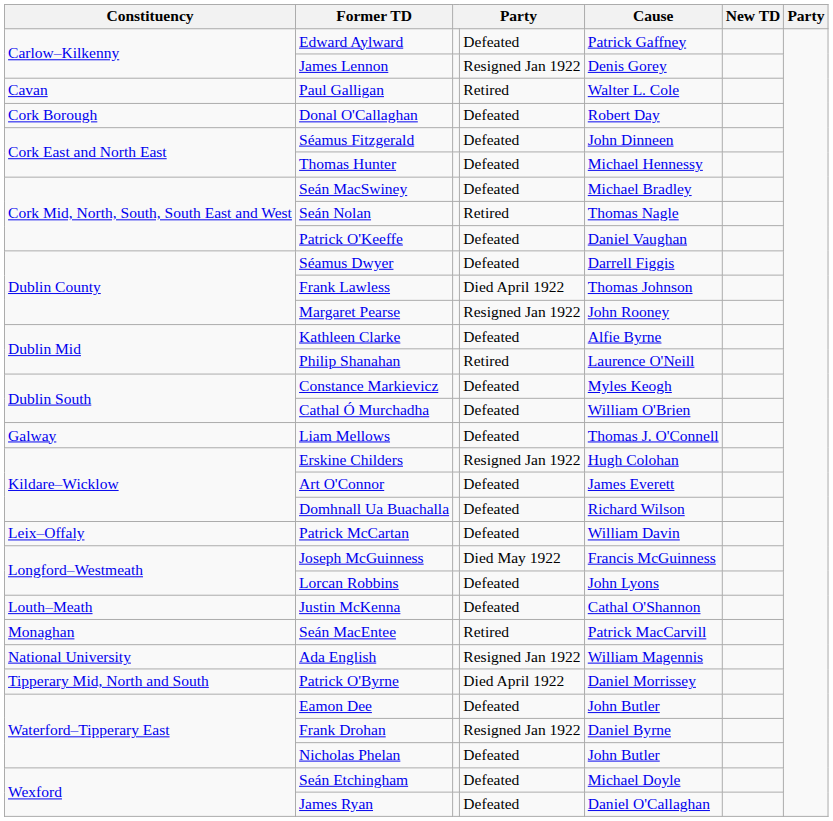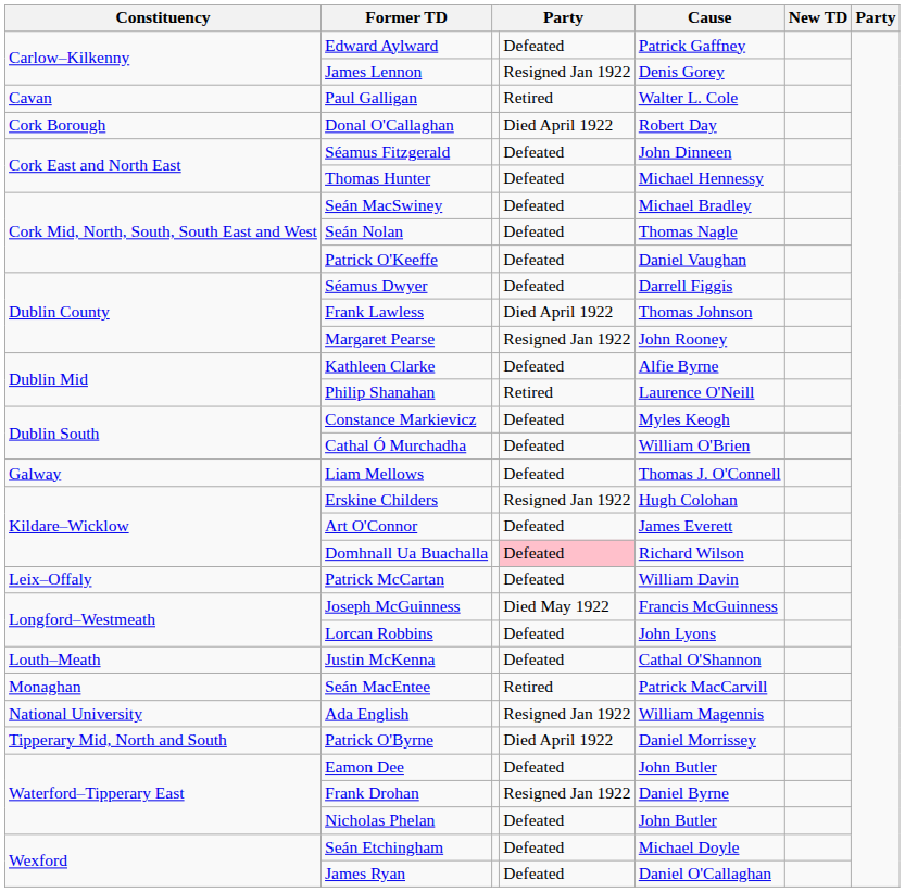 <table class=wikitable>
 <tr>
 <th>Constituency</th>
 <th>Former TD</th>
 <th colspan=2>Party</th>
 <th>Cause</th>
 <th>New TD</th>
 <th colspan=2>Party</th>
 </tr>
 <tr>
 <td rowspan=2><a href='#'>Carlow–Kilkenny</a></td>
 <td><a href='#'>Edward Aylward</a></td>
 <td></td>
 <td>Defeated</td>
 <td><a href='#'>Patrick Gaffney</a></td>
 <td></td>
 </tr>
 <tr>
 <td><a href='#'>James Lennon</a></td>
 <td></td>
 <td>Resigned Jan 1922</td>
 <td><a href='#'>Denis Gorey</a></td>
 <td></td>
 </tr>
 <tr>
 <td><a href='#'>Cavan</a></td>
 <td><a href='#'>Paul Galligan</a></td>
 <td></td>
 <td>Retired</td>
 <td><a href='#'>Walter L. Cole</a></td>
 <td></td>
 </tr>
 <tr>
 <td><a href='#'>Cork Borough</a></td>
 <td><a href='#'>Donal O'Callaghan</a></td>
 <td></td>
-<td>Defeated</td>
+<td>Died April 1922</td>
 <td><a href='#'>Robert Day</a></td>
 <td></td>
 </tr>
 <tr>
 <td rowspan=2><a href='#'>Cork East and North East</a></td>
 <td><a href='#'>Séamus Fitzgerald</a></td>
 <td></td>
 <td>Defeated</td>
 <td><a href='#'>John Dinneen</a></td>
 <td></td>
 </tr>
 <tr>
 <td><a href='#'>Thomas Hunter</a></td>
 <td></td>
 <td>Defeated</td>
 <td><a href='#'>Michael Hennessy</a></td>
 <td></td>
 </tr>
 <tr>
 <td rowspan=3><a href='#'>Cork Mid, North, South, South East and West</a></td>
 <td><a href='#'>Seán MacSwiney</a></td>
 <td></td>
 <td>Defeated</td>
 <td><a href='#'>Michael Bradley</a></td>
 <td></td>
 </tr>
 <tr>
 <td><a href='#'>Seán Nolan</a></td>
 <td></td>
-<td>Retired</td>
+<td>Defeated</td>
 <td><a href='#'>Thomas Nagle</a></td>
 <td></td>
 </tr>
 <tr>
 <td><a href='#'>Patrick O'Keeffe</a></td>
 <td></td>
 <td>Defeated</td>
 <td><a href='#'>Daniel Vaughan</a></td>
 <td></td>
 </tr>
 <tr>
 <td rowspan=3><a href='#'>Dublin County</a></td>
 <td><a href='#'>Séamus Dwyer</a></td>
 <td></td>
 <td>Defeated</td>
 <td><a href='#'>Darrell Figgis</a></td>
 <td></td>
 </tr>
 <tr>
 <td><a href='#'>Frank Lawless</a></td>
 <td></td>
 <td>Died April 1922</td>
 <td><a href='#'>Thomas Johnson</a></td>
 <td></td>
 </tr>
 <tr>
 <td><a href='#'>Margaret Pearse</a></td>
 <td></td>
 <td>Resigned Jan 1922</td>
 <td><a href='#'>John Rooney</a></td>
 <td></td>
 </tr>
 <tr>
 <td rowspan=2><a href='#'>Dublin Mid</a></td>
 <td><a href='#'>Kathleen Clarke</a></td>
 <td></td>
 <td>Defeated</td>
 <td><a href='#'>Alfie Byrne</a></td>
 <td></td>
 </tr>
 <tr>
 <td><a href='#'>Philip Shanahan</a></td>
 <td></td>
 <td>Retired</td>
 <td><a href='#'>Laurence O'Neill</a></td>
 <td></td>
 </tr>
 <tr>
 <td rowspan=2><a href='#'>Dublin South</a></td>
 <td><a href='#'>Constance Markievicz</a></td>
 <td></td>
 <td>Defeated</td>
 <td><a href='#'>Myles Keogh</a></td>
 <td></td>
 </tr>
 <tr>
 <td><a href='#'>Cathal Ó Murchadha</a></td>
 <td></td>
 <td>Defeated</td>
 <td><a href='#'>William O'Brien</a></td>
 <td></td>
 </tr>
 <tr>
 <td><a href='#'>Galway</a></td>
 <td><a href='#'>Liam Mellows</a></td>
 <td></td>
 <td>Defeated</td>
 <td><a href='#'>Thomas J. O'Connell</a></td>
 <td></td>
 </tr>
 <tr>
 <td rowspan=3><a href='#'>Kildare–Wicklow</a></td>
 <td><a href='#'>Erskine Childers</a></td>
 <td></td>
 <td>Resigned Jan 1922</td>
 <td><a href='#'>Hugh Colohan</a></td>
 <td></td>
 </tr>
 <tr>
 <td><a href='#'>Art O'Connor</a></td>
 <td></td>
 <td>Defeated</td>
 <td><a href='#'>James Everett</a></td>
 <td></td>
 </tr>
 <tr>
 <td><a href='#'>Domhnall Ua Buachalla</a></td>
 <td></td>
-<td>Defeated</td>
+<td style="background: pink;">Defeated</td>
 <td><a href='#'>Richard Wilson</a></td>
 <td></td>
 </tr>
 <tr>
 <td><a href='#'>Leix–Offaly</a></td>
 <td><a href='#'>Patrick McCartan</a></td>
 <td></td>
 <td>Defeated</td>
 <td><a href='#'>William Davin</a></td>
 <td></td>
 </tr>
 <tr>
 <td rowspan=2><a href='#'>Longford–Westmeath</a></td>
 <td><a href='#'>Joseph McGuinness</a></td>
 <td></td>
 <td>Died May 1922</td>
 <td><a href='#'>Francis McGuinness</a></td>
 <td></td>
 </tr>
 <tr>
 <td><a href='#'>Lorcan Robbins</a></td>
 <td></td>
 <td>Defeated</td>
 <td><a href='#'>John Lyons</a></td>
 <td></td>
 </tr>
 <tr>
 <td><a href='#'>Louth–Meath</a></td>
 <td><a href='#'>Justin McKenna</a></td>
 <td></td>
 <td>Defeated</td>
 <td><a href='#'>Cathal O'Shannon</a></td>
 <td></td>
 </tr>
 <tr>
 <td><a href='#'>Monaghan</a></td>
 <td><a href='#'>Seán MacEntee</a></td>
 <td></td>
 <td>Retired</td>
 <td><a href='#'>Patrick MacCarvill</a></td>
 <td></td>
 </tr>
 <tr>
 <td><a href='#'>National University</a></td>
 <td><a href='#'>Ada English</a></td>
 <td></td>
 <td>Resigned Jan 1922</td>
 <td><a href='#'>William Magennis</a></td>
 <td></td>
 </tr>
 <tr>
 <td><a href='#'>Tipperary Mid, North and South</a></td>
 <td><a href='#'>Patrick O'Byrne</a></td>
 <td></td>
 <td>Died April 1922</td>
 <td><a href='#'>Daniel Morrissey</a></td>
 <td></td>
 </tr>
 <tr>
 <td rowspan=3><a href='#'>Waterford–Tipperary East</a></td>
 <td><a href='#'>Eamon Dee</a></td>
 <td></td>
 <td>Defeated</td>
 <td><a href='#'>John Butler</a></td>
 <td></td>
 </tr>
 <tr>
 <td><a href='#'>Frank Drohan</a></td>
 <td></td>
 <td>Resigned Jan 1922</td>
 <td><a href='#'>Daniel Byrne</a></td>
 <td></td>
 </tr>
 <tr>
 <td><a href='#'>Nicholas Phelan</a></td>
 <td></td>
 <td>Defeated</td>
 <td><a href='#'>John Butler</a></td>
 <td></td>
 </tr>
 <tr>
 <td rowspan=2><a href='#'>Wexford</a></td>
 <td><a href='#'>Seán Etchingham</a></td>
 <td></td>
 <td>Defeated</td>
 <td><a href='#'>Michael Doyle</a></td>
 <td></td>
 </tr>
 <tr>
 <td><a href='#'>James Ryan</a></td>
 <td></td>
 <td>Defeated</td>
 <td><a href='#'>Daniel O'Callaghan</a></td>
 <td></td>
 </tr>
 </table>
